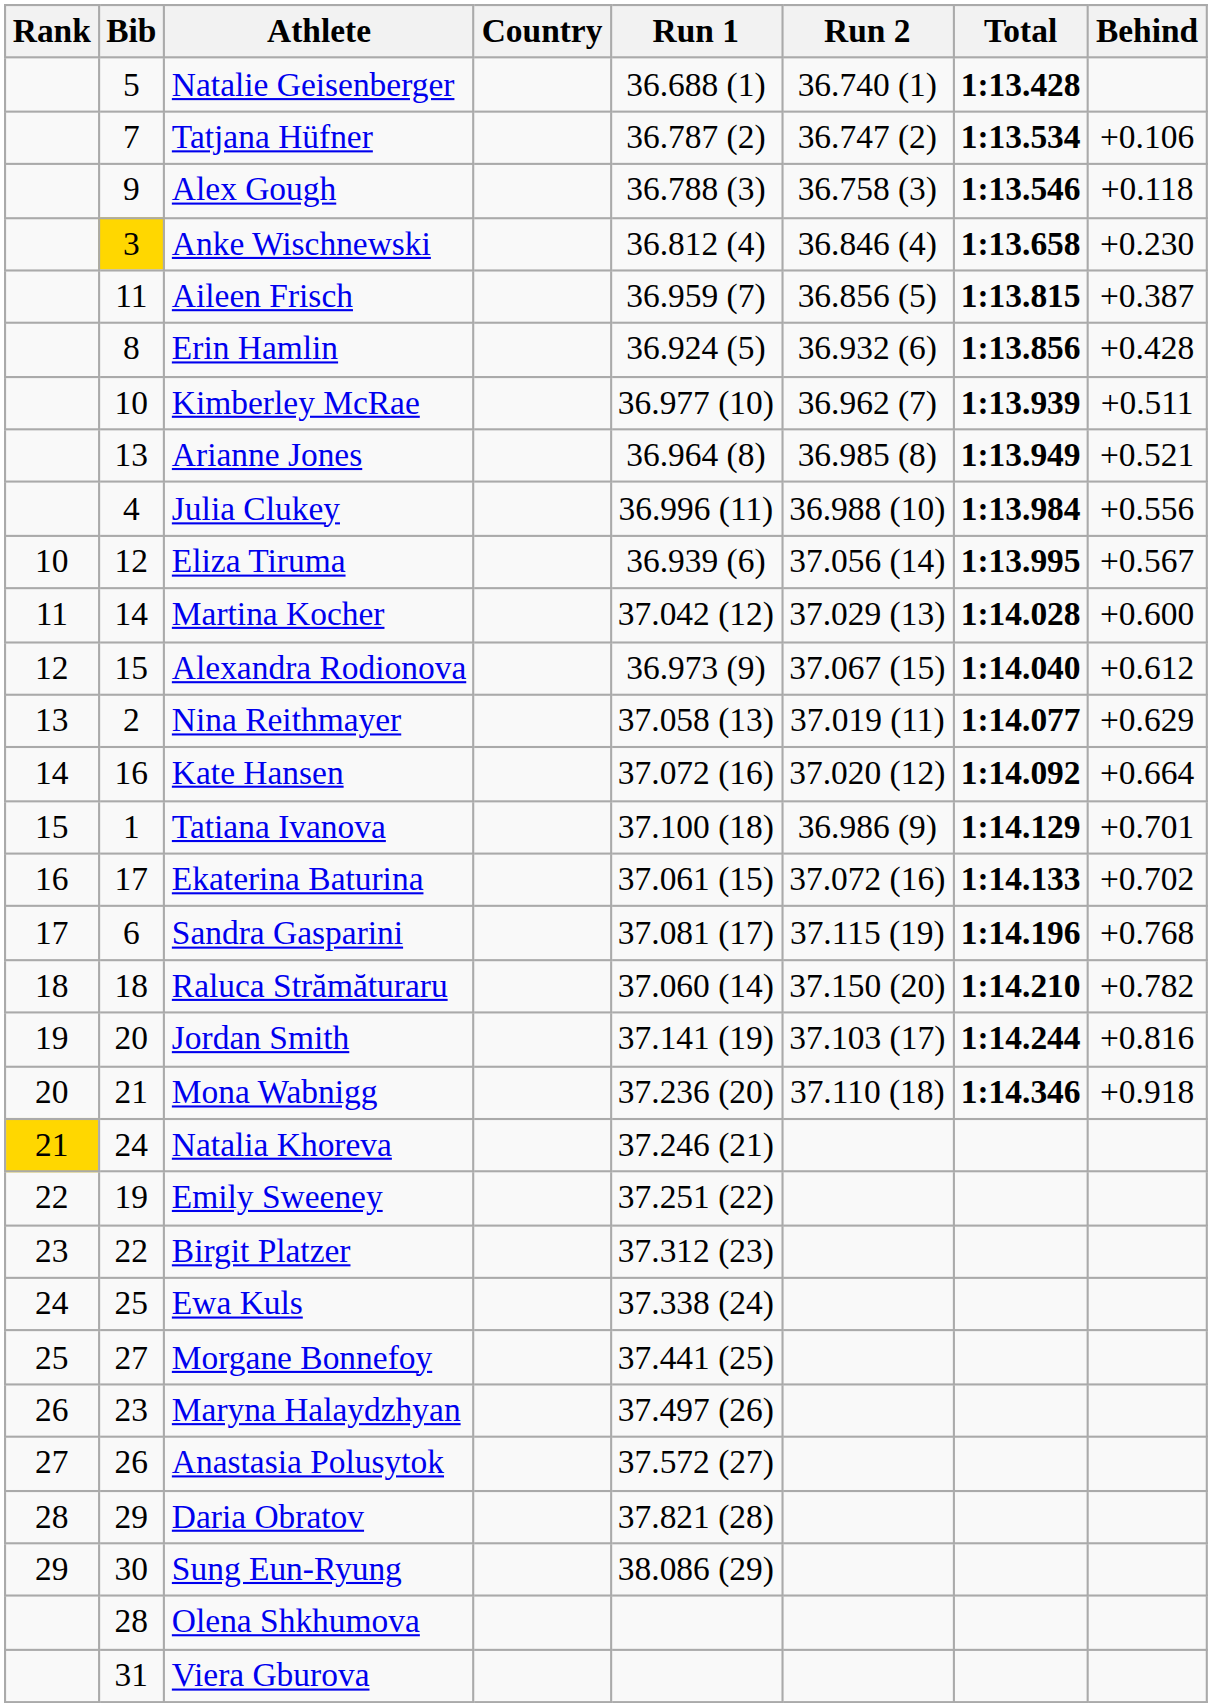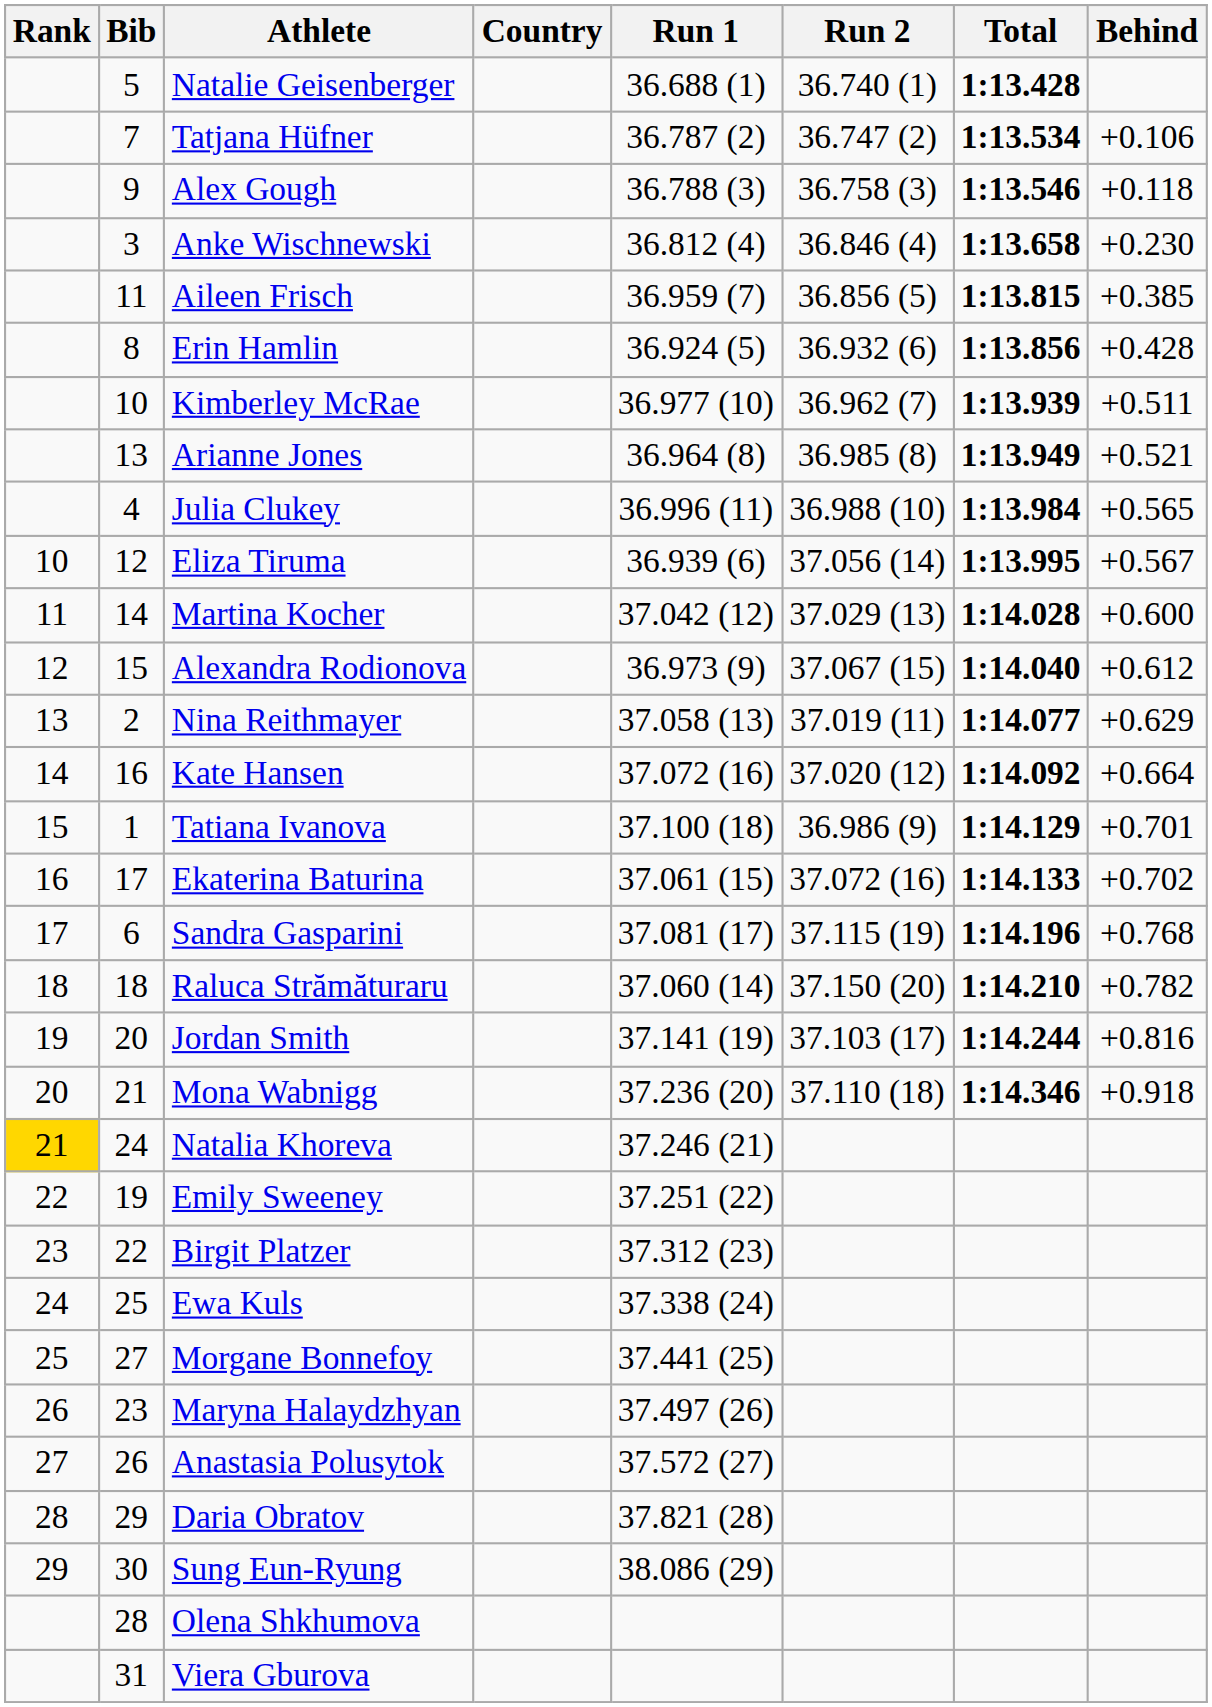 <table class="wikitable sortable" style="text-align:center">
 <tr bgcolor=efefef>
 <th>Rank</th>
 <th>Bib</th>
 <th>Athlete</th>
 <th>Country</th>
 <th>Run 1</th>
 <th>Run 2</th>
 <th>Total</th>
 <th>Behind</th>
 </tr>
 <tr>
 <td></td>
 <td>5</td>
 <td align=left><a href='#'>Natalie Geisenberger</a></td>
 <td align=left></td>
 <td>36.688 (1)</td>
 <td>36.740 (1)</td>
 <td><strong>1:13.428</strong></td>
 <td></td>
 </tr>
 <tr>
 <td></td>
 <td>7</td>
 <td align=left><a href='#'>Tatjana Hüfner</a></td>
 <td align=left></td>
 <td>36.787 (2)</td>
 <td>36.747 (2)</td>
 <td><strong>1:13.534</strong></td>
 <td>+0.106</td>
 </tr>
 <tr>
 <td></td>
 <td>9</td>
 <td align=left><a href='#'>Alex Gough</a></td>
 <td align=left></td>
 <td>36.788 (3)</td>
 <td>36.758 (3)</td>
 <td><strong>1:13.546</strong></td>
 <td>+0.118</td>
 </tr>
 <tr>
 <td></td>
-<td style="background: gold;">3</td>
+<td>3</td>
 <td align=left><a href='#'>Anke Wischnewski</a></td>
 <td align=left></td>
 <td>36.812 (4)</td>
 <td>36.846 (4)</td>
 <td><strong>1:13.658</strong></td>
 <td>+0.230</td>
 </tr>
 <tr>
 <td></td>
 <td>11</td>
 <td align=left><a href='#'>Aileen Frisch</a></td>
 <td align=left></td>
 <td>36.959 (7)</td>
 <td>36.856 (5)</td>
 <td><strong>1:13.815</strong></td>
-<td>+0.387</td>
+<td>+0.385</td>
 </tr>
 <tr>
 <td></td>
 <td>8</td>
 <td align=left><a href='#'>Erin Hamlin</a></td>
 <td align=left></td>
 <td>36.924 (5)</td>
 <td>36.932 (6)</td>
 <td><strong>1:13.856</strong></td>
 <td>+0.428</td>
 </tr>
 <tr>
 <td></td>
 <td>10</td>
 <td align=left><a href='#'>Kimberley McRae</a></td>
 <td align=left></td>
 <td>36.977 (10)</td>
 <td>36.962 (7)</td>
 <td><strong>1:13.939</strong></td>
 <td>+0.511</td>
 </tr>
 <tr>
 <td></td>
 <td>13</td>
 <td align=left><a href='#'>Arianne Jones</a></td>
 <td align=left></td>
 <td>36.964 (8)</td>
 <td>36.985 (8)</td>
 <td><strong>1:13.949</strong></td>
 <td>+0.521</td>
 </tr>
 <tr>
 <td></td>
 <td>4</td>
 <td align=left><a href='#'>Julia Clukey</a></td>
 <td align=left></td>
 <td>36.996 (11)</td>
 <td>36.988 (10)</td>
 <td><strong>1:13.984</strong></td>
-<td>+0.556</td>
+<td>+0.565</td>
 </tr>
 <tr>
 <td>10</td>
 <td>12</td>
 <td align=left><a href='#'>Eliza Tiruma</a></td>
 <td align=left></td>
 <td>36.939 (6)</td>
 <td>37.056 (14)</td>
 <td><strong>1:13.995</strong></td>
 <td>+0.567</td>
 </tr>
 <tr>
 <td>11</td>
 <td>14</td>
 <td align=left><a href='#'>Martina Kocher</a></td>
 <td align=left></td>
 <td>37.042 (12)</td>
 <td>37.029 (13)</td>
 <td><strong>1:14.028</strong></td>
 <td>+0.600</td>
 </tr>
 <tr>
 <td>12</td>
 <td>15</td>
 <td align=left><a href='#'>Alexandra Rodionova</a></td>
 <td align=left></td>
 <td>36.973 (9)</td>
 <td>37.067 (15)</td>
 <td><strong>1:14.040</strong></td>
 <td>+0.612</td>
 </tr>
 <tr>
 <td>13</td>
 <td>2</td>
 <td align=left><a href='#'>Nina Reithmayer</a></td>
 <td align=left></td>
 <td>37.058 (13)</td>
 <td>37.019 (11)</td>
 <td><strong>1:14.077</strong></td>
 <td>+0.629</td>
 </tr>
 <tr>
 <td>14</td>
 <td>16</td>
 <td align=left><a href='#'>Kate Hansen</a></td>
 <td align=left></td>
 <td>37.072 (16)</td>
 <td>37.020 (12)</td>
 <td><strong>1:14.092</strong></td>
 <td>+0.664</td>
 </tr>
 <tr>
 <td>15</td>
 <td>1</td>
 <td align=left><a href='#'>Tatiana Ivanova</a></td>
 <td align=left></td>
 <td>37.100 (18)</td>
 <td>36.986 (9)</td>
 <td><strong>1:14.129</strong></td>
 <td>+0.701</td>
 </tr>
 <tr>
 <td>16</td>
 <td>17</td>
 <td align=left><a href='#'>Ekaterina Baturina</a></td>
 <td align=left></td>
 <td>37.061 (15)</td>
 <td>37.072 (16)</td>
 <td><strong>1:14.133</strong></td>
 <td>+0.702</td>
 </tr>
 <tr>
 <td>17</td>
 <td>6</td>
 <td align=left><a href='#'>Sandra Gasparini</a></td>
 <td align=left></td>
 <td>37.081 (17)</td>
 <td>37.115 (19)</td>
 <td><strong>1:14.196</strong></td>
 <td>+0.768</td>
 </tr>
 <tr>
 <td>18</td>
 <td>18</td>
 <td align=left><a href='#'>Raluca Strămăturaru</a></td>
 <td align=left></td>
 <td>37.060 (14)</td>
 <td>37.150 (20)</td>
 <td><strong>1:14.210</strong></td>
 <td>+0.782</td>
 </tr>
 <tr>
 <td>19</td>
 <td>20</td>
 <td align=left><a href='#'>Jordan Smith</a></td>
 <td align=left></td>
 <td>37.141 (19)</td>
 <td>37.103 (17)</td>
 <td><strong>1:14.244</strong></td>
 <td>+0.816</td>
 </tr>
 <tr>
 <td>20</td>
 <td>21</td>
 <td align=left><a href='#'>Mona Wabnigg</a></td>
 <td align=left></td>
 <td>37.236 (20)</td>
 <td>37.110 (18)</td>
 <td><strong>1:14.346</strong></td>
 <td>+0.918</td>
 </tr>
 <tr>
 <td style="background: gold;">21</td>
 <td>24</td>
 <td align=left><a href='#'>Natalia Khoreva</a></td>
 <td align=left></td>
 <td>37.246 (21)</td>
 <td></td>
 <td><strong></strong></td>
 <td></td>
 </tr>
 <tr>
 <td>22</td>
 <td>19</td>
 <td align=left><a href='#'>Emily Sweeney</a></td>
 <td align=left></td>
 <td>37.251 (22)</td>
 <td></td>
 <td><strong></strong></td>
 <td></td>
 </tr>
 <tr>
 <td>23</td>
 <td>22</td>
 <td align=left><a href='#'>Birgit Platzer</a></td>
 <td align=left></td>
 <td>37.312 (23)</td>
 <td></td>
 <td><strong></strong></td>
 <td></td>
 </tr>
 <tr>
 <td>24</td>
 <td>25</td>
 <td align=left><a href='#'>Ewa Kuls</a></td>
 <td align=left></td>
 <td>37.338 (24)</td>
 <td></td>
 <td><strong></strong></td>
 <td></td>
 </tr>
 <tr>
 <td>25</td>
 <td>27</td>
 <td align=left><a href='#'>Morgane Bonnefoy</a></td>
 <td align=left></td>
 <td>37.441 (25)</td>
 <td></td>
 <td><strong></strong></td>
 <td></td>
 </tr>
 <tr>
 <td>26</td>
 <td>23</td>
 <td align=left><a href='#'>Maryna Halaydzhyan</a></td>
 <td align=left></td>
 <td>37.497 (26)</td>
 <td></td>
 <td><strong></strong></td>
 <td></td>
 </tr>
 <tr>
 <td>27</td>
 <td>26</td>
 <td align=left><a href='#'>Anastasia Polusytok</a></td>
 <td align=left></td>
 <td>37.572 (27)</td>
 <td></td>
 <td><strong></strong></td>
 <td></td>
 </tr>
 <tr>
 <td>28</td>
 <td>29</td>
 <td align=left><a href='#'>Daria Obratov</a></td>
 <td align=left></td>
 <td>37.821 (28)</td>
 <td></td>
 <td><strong></strong></td>
 <td></td>
 </tr>
 <tr>
 <td>29</td>
 <td>30</td>
 <td align=left><a href='#'>Sung Eun-Ryung</a></td>
 <td align=left></td>
 <td>38.086 (29)</td>
 <td></td>
 <td><strong></strong></td>
 <td></td>
 </tr>
 <tr>
 <td></td>
 <td>28</td>
 <td align=left><a href='#'>Olena Shkhumova</a></td>
 <td align=left></td>
 <td></td>
 <td></td>
 <td><strong></strong></td>
 <td></td>
 </tr>
 <tr>
 <td></td>
 <td>31</td>
 <td align=left><a href='#'>Viera Gburova</a></td>
 <td align=left></td>
 <td></td>
 <td></td>
 <td><strong></strong></td>
 <td></td>
 </tr>
 </table>
